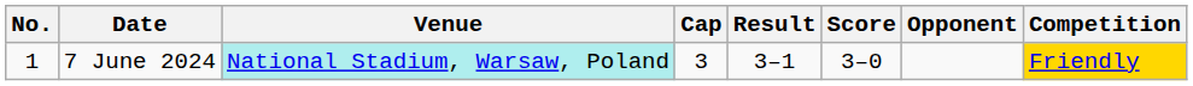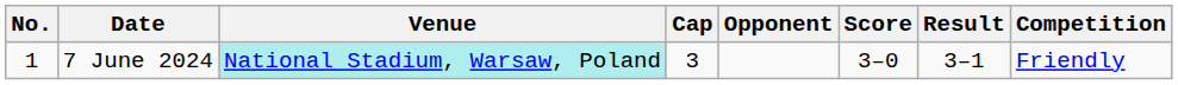 <table class="wikitable sortable">
 <tr>
 <th scope="col">No.</th>
 <th scope="col">Date</th>
 <th scope="col">Venue</th>
 <th scope="col">Cap</th>
+<th scope="col">Opponent</th>
+<th scope="col">Score</th>
 <th scope="col">Result</th>
-<th scope="col">Score</th>
-<th scope="col">Opponent</th>
 <th scope="col">Competition</th>
 </tr>
 <tr>
 <td style="text-align:center">1</td>
 <td>7 June 2024</td>
 <td style="background: paleturquoise;"><a href='#'>National Stadium</a>, <a href='#'>Warsaw</a>, Poland</td>
 <td style="text-align:center">3</td>
+<td></td>
+<td style="text-align:center">3–0</td>
 <td style="text-align:center">3–1</td>
-<td style="text-align:center">3–0</td>
-<td></td>
-<td style="background: gold;"><a href='#'>Friendly</a></td>
+<td><a href='#'>Friendly</a></td>
 </tr>
 </table>
